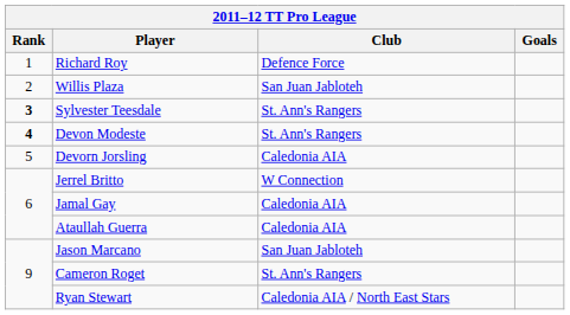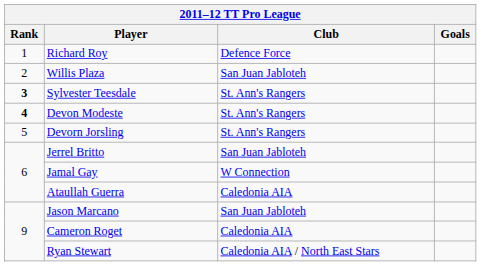 <table class="collapsible wikitable collapsed" width=45%; style="font-size:90%;">
 <tr>
 <th colspan="4"><a href='#'>2011–12 TT Pro League</a></th>
 </tr>
 <tr>
 <th width=1%>Rank</th>
 <th width=16%>Player</th>
 <th width=20%>Club</th>
 <th width=1%>Goals</th>
 </tr>
 <tr>
 <td rowspan=1 style="text-align:center;">1</td>
 <td> <a href='#'>Richard Roy</a></td>
 <td><a href='#'>Defence Force</a></td>
 <td></td>
 </tr>
 <tr>
 <td rowspan=1 style="text-align:center;">2</td>
 <td> <a href='#'>Willis Plaza</a></td>
 <td><a href='#'>San Juan Jabloteh</a></td>
 <td></td>
 </tr>
 <tr>
 <td rowspan=1 style="text-align:center;"><strong>3</strong></td>
 <td> <a href='#'>Sylvester Teesdale</a></td>
 <td><a href='#'>St. Ann's Rangers</a></td>
 <td></td>
 </tr>
 <tr>
 <td rowspan=1 style="text-align:center;"><strong>4</strong></td>
 <td> <a href='#'>Devon Modeste</a></td>
 <td><a href='#'>St. Ann's Rangers</a></td>
 <td></td>
 </tr>
 <tr>
 <td rowspan=1 style="text-align:center;">5</td>
 <td> <a href='#'>Devorn Jorsling</a></td>
-<td><a href='#'>Caledonia AIA</a></td>
+<td><a href='#'>St. Ann's Rangers</a></td>
 <td></td>
 </tr>
 <tr>
 <td rowspan=3 style="text-align:center;">6</td>
 <td> <a href='#'>Jerrel Britto</a></td>
-<td><a href='#'>W Connection</a></td>
+<td><a href='#'>San Juan Jabloteh</a></td>
 <td></td>
 </tr>
 <tr>
 <td> <a href='#'>Jamal Gay</a></td>
-<td><a href='#'>Caledonia AIA</a></td>
+<td><a href='#'>W Connection</a></td>
 <td></td>
 </tr>
 <tr>
 <td> <a href='#'>Ataullah Guerra</a></td>
 <td><a href='#'>Caledonia AIA</a></td>
 <td></td>
 </tr>
 <tr>
 <td rowspan=3 style="text-align:center;">9</td>
 <td> <a href='#'>Jason Marcano</a></td>
 <td><a href='#'>San Juan Jabloteh</a></td>
 <td></td>
 </tr>
 <tr>
 <td> <a href='#'>Cameron Roget</a></td>
-<td><a href='#'>St. Ann's Rangers</a></td>
+<td><a href='#'>Caledonia AIA</a></td>
 <td></td>
 </tr>
 <tr>
 <td> <a href='#'>Ryan Stewart</a></td>
 <td><a href='#'>Caledonia AIA</a> / <a href='#'>North East Stars</a></td>
 <td></td>
 </tr>
 </table>
